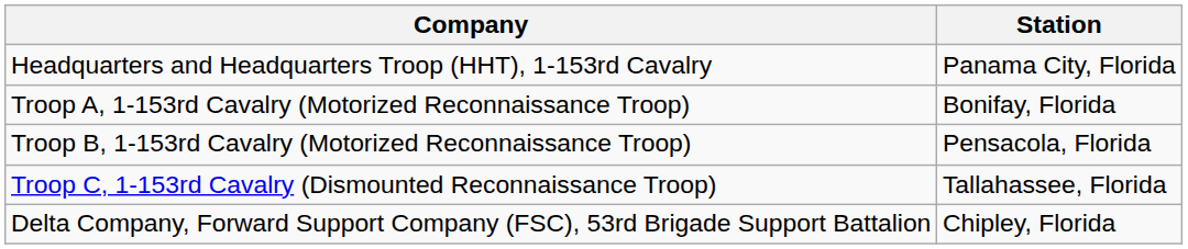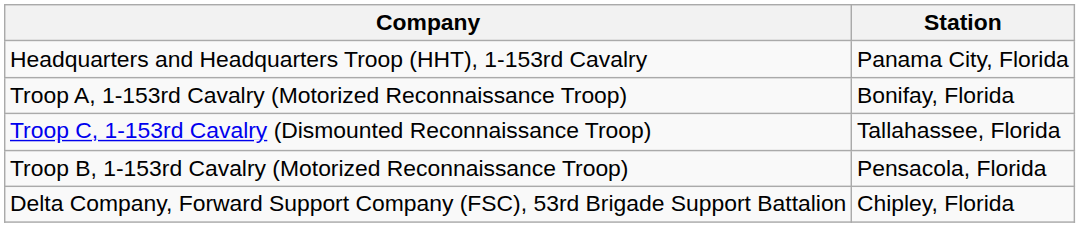 <table class="wikitable">
 <tr>
 <th>Company</th>
 <th>Station</th>
 </tr>
 <tr>
 <td>Headquarters and Headquarters Troop (HHT), 1-153rd Cavalry</td>
 <td>Panama City, Florida</td>
 </tr>
 <tr>
 <td>Troop A, 1-153rd Cavalry (Motorized Reconnaissance Troop)</td>
 <td>Bonifay, Florida</td>
 </tr>
 <tr>
+<td><a href='#'>Troop C, 1-153rd Cavalry</a> (Dismounted Reconnaissance Troop)</td>
+<td>Tallahassee, Florida</td>
+</tr>
+<tr>
 <td>Troop B, 1-153rd Cavalry (Motorized Reconnaissance Troop)</td>
 <td>Pensacola, Florida</td>
-</tr>
-<tr>
-<td><a href='#'>Troop C, 1-153rd Cavalry</a> (Dismounted Reconnaissance Troop)</td>
-<td>Tallahassee, Florida</td>
 </tr>
 <tr>
 <td>Delta Company, Forward Support Company (FSC), 53rd Brigade Support Battalion</td>
 <td>Chipley, Florida</td>
 </tr>
 </table>
